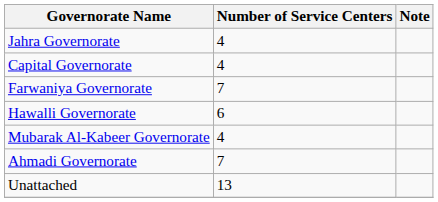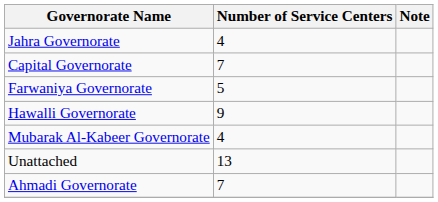 <table class="wikitable">
 <tr>
 <th>Governorate Name</th>
 <th>Number of Service Centers</th>
 <th>Note</th>
 </tr>
 <tr>
 <td><a href='#'>Jahra Governorate</a></td>
 <td>4</td>
 <td></td>
 </tr>
 <tr>
 <td><a href='#'>Capital Governorate</a></td>
-<td>4</td>
+<td>7</td>
 <td></td>
 </tr>
 <tr>
 <td><a href='#'>Farwaniya Governorate</a></td>
-<td>7</td>
+<td>5</td>
 <td></td>
 </tr>
 <tr>
 <td><a href='#'>Hawalli Governorate</a></td>
-<td>6</td>
+<td>9</td>
 <td></td>
 </tr>
 <tr>
 <td><a href='#'>Mubarak Al-Kabeer Governorate</a></td>
 <td>4</td>
 <td></td>
 </tr>
 <tr>
+<td>Unattached</td>
+<td>13</td>
+<td></td>
+</tr>
+<tr>
 <td><a href='#'>Ahmadi Governorate</a></td>
 <td>7</td>
 <td></td>
 </tr>
 <tr>
-<td>Unattached</td>
-<td>13</td>
-<td></td>
-</tr>
-<tr>
 </tr>
 </table>
